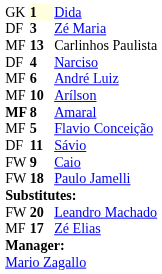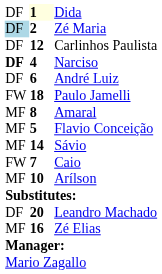 <table style="font-size:90%; margin:0.2em auto;" cellspacing="0" cellpadding="0">
 <tr>
 <th width="25"></th>
 <th width="25"></th>
 </tr>
 <tr>
-<td>GK</td>
+<td>DF</td>
 <td style="background: lightyellow;"><strong>1 </strong></td>
 <td><a href='#'>Dida</a></td>
 </tr>
 <tr>
-<td>DF</td>
-<td><strong>3 </strong></td>
+<td style="background: lightblue;">DF</td>
+<td><strong>2 </strong></td>
 <td><a href='#'>Zé Maria</a></td>
 </tr>
 <tr>
-<td>MF</td>
-<td><strong>13</strong></td>
+<td>DF</td>
+<td><strong>12</strong></td>
 <td>Carlinhos Paulista</td>
 <td></td>
 </tr>
 <tr>
-<td>DF</td>
+<td><strong>DF</strong></td>
 <td><strong>4</strong></td>
 <td><a href='#'>Narciso</a></td>
 </tr>
 <tr>
-<td>MF</td>
+<td>DF</td>
 <td><strong>6</strong></td>
 <td><a href='#'>André Luiz</a></td>
 <td> </td>
 </tr>
 <tr>
-<td>MF</td>
-<td><strong>10</strong></td>
-<td><a href='#'>Arílson</a></td>
+<td>FW</td>
+<td><strong>18</strong></td>
+<td><a href='#'>Paulo Jamelli</a></td>
 <td></td>
 <td></td>
 </tr>
 <tr>
-<td><strong>MF</strong></td>
+<td>MF</td>
 <td><strong>8</strong></td>
 <td><a href='#'>Amaral</a></td>
 <td></td>
 </tr>
 <tr>
 <td>MF</td>
 <td><strong>5</strong></td>
 <td><a href='#'>Flavio Conceição</a></td>
 </tr>
 <tr>
-<td>DF</td>
-<td><strong>11</strong></td>
+<td>MF</td>
+<td><strong>14</strong></td>
 <td><a href='#'>Sávio</a></td>
 </tr>
 <tr>
 <td>FW</td>
-<td><strong>9</strong></td>
+<td><strong>7</strong></td>
 <td><a href='#'>Caio</a></td>
 </tr>
 <tr>
-<td>FW</td>
-<td><strong>18</strong></td>
-<td><a href='#'>Paulo Jamelli</a></td>
+<td>MF</td>
+<td><strong>10</strong></td>
+<td><a href='#'>Arílson</a></td>
 <td></td>
 <td></td>
 </tr>
 <tr>
 <td colspan=3><strong>Substitutes:</strong></td>
 </tr>
 <tr>
-<td>FW</td>
+<td>DF</td>
 <td><strong>20</strong></td>
 <td><a href='#'>Leandro Machado</a></td>
 <td></td>
 <td></td>
 </tr>
 <tr>
 <td>MF</td>
-<td><strong>17</strong></td>
+<td><strong>16</strong></td>
 <td><a href='#'>Zé Elias</a></td>
 <td></td>
 <td></td>
 </tr>
 <tr>
 <td colspan=3><strong>Manager:</strong></td>
 </tr>
 <tr>
 <td colspan=4> <a href='#'>Mario Zagallo</a></td>
 </tr>
 </table>
